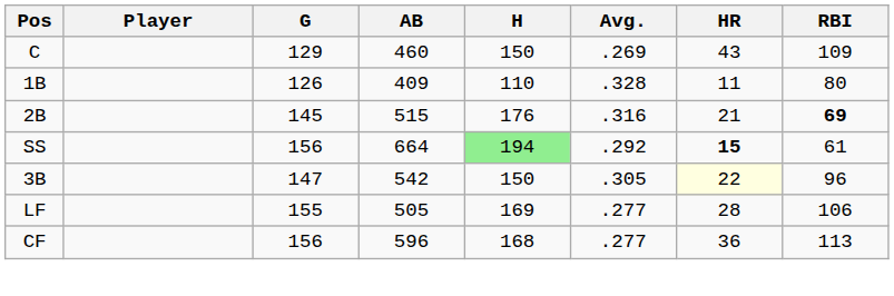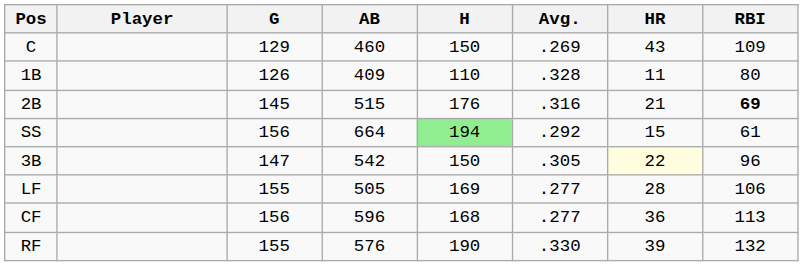 <table class="wikitable sortable">
 <tr>
 <th bgcolor="#DDDDFF" width="5%">Pos</th>
 <th bgcolor="#DDDDFF" width="16%">Player</th>
 <th bgcolor="#DDDDFF" width="9%">G</th>
 <th bgcolor="#DDDDFF" width="9%">AB</th>
 <th bgcolor="#DDDDFF" width="9%">H</th>
 <th bgcolor="#DDDDFF" width="9%">Avg.</th>
 <th bgcolor="#DDDDFF" width="9%">HR</th>
 <th bgcolor="#DDDDFF" width="9%">RBI</th>
 </tr>
 <tr align="center">
 <td>C</td>
 <td></td>
 <td>129</td>
 <td>460</td>
 <td>150</td>
 <td>.269</td>
 <td>43</td>
 <td>109</td>
 </tr>
 <tr align="center">
 <td>1B</td>
 <td></td>
 <td>126</td>
 <td>409</td>
 <td>110</td>
 <td>.328</td>
 <td>11</td>
 <td>80</td>
 </tr>
 <tr align="center">
 <td>2B</td>
 <td></td>
 <td>145</td>
 <td>515</td>
 <td>176</td>
 <td>.316</td>
 <td>21</td>
 <td><strong>69</strong></td>
 </tr>
 <tr align="center">
 <td>SS</td>
 <td></td>
 <td>156</td>
 <td>664</td>
 <td style="background: lightgreen;">194</td>
 <td>.292</td>
-<td><strong>15</strong></td>
+<td>15</td>
 <td>61</td>
 </tr>
 <tr align="center">
 <td>3B</td>
 <td></td>
 <td>147</td>
 <td>542</td>
 <td>150</td>
 <td>.305</td>
 <td style="background: lightyellow;">22</td>
 <td>96</td>
 </tr>
 <tr align="center">
 <td>LF</td>
 <td></td>
 <td>155</td>
 <td>505</td>
 <td>169</td>
 <td>.277</td>
 <td>28</td>
 <td>106</td>
 </tr>
 <tr align="center">
 <td>CF</td>
 <td></td>
 <td>156</td>
 <td>596</td>
 <td>168</td>
 <td>.277</td>
 <td>36</td>
 <td>113</td>
 </tr>
+<tr align="center">
+<td>RF</td>
+<td></td>
+<td>155</td>
+<td>576</td>
+<td>190</td>
+<td>.330</td>
+<td>39</td>
+<td>132</td>
+</tr>
 </table>
